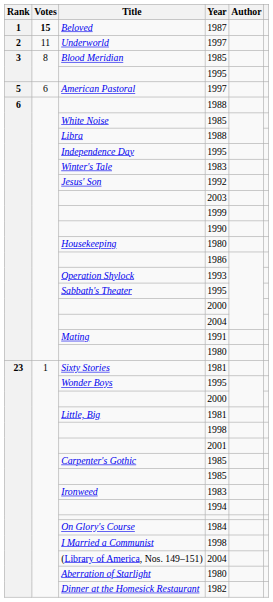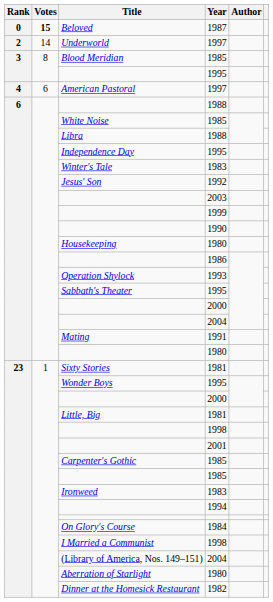 <table class="wikitable sortable" style="margin-left: auto; margin-right: auto; border: none;">
 <tr>
 <th scope="col">Rank</th>
 <th scope="col">Votes</th>
 <th scope="col">Title</th>
 <th scope="col">Year</th>
 <th scope="col">Author</th>
 <th scope="col"></th>
 </tr>
 <tr>
-<th scope="row">1</th>
+<th scope="row">0</th>
 <td style="text-align: center;"><strong>15</strong></td>
 <td><em><a href='#'>Beloved</a></em></td>
 <td>1987</td>
 <td></td>
 <td style="text-align: center;"></td>
 </tr>
 <tr style="vertical-align: top;">
 <th scope="row">2</th>
-<td style="text-align: center;">11</td>
+<td style="text-align: center;">14</td>
 <td><em><a href='#'>Underworld</a></em></td>
 <td>1997</td>
 <td></td>
 <td style="text-align: center;"></td>
 </tr>
 <tr style="vertical-align: top;">
 <th scope="row" rowspan="2">3</th>
 <td style="text-align: center;" rowspan="2">8</td>
 <td><em><a href='#'>Blood Meridian</a></em></td>
 <td>1985</td>
 <td></td>
 <td style="text-align: center;"></td>
 </tr>
 <tr>
 <td></td>
 <td>1995</td>
 <td></td>
 <td style="text-align: center;"></td>
 </tr>
 <tr>
-<th scope="row">5</th>
+<th scope="row">4</th>
 <td style="text-align: center;">6</td>
 <td><em><a href='#'>American Pastoral</a></em></td>
 <td>1997</td>
 <td></td>
 <td style="text-align: center;"></td>
 </tr>
 <tr style="vertical-align: top;">
 <th scope="row" rowspan="17">6</th>
 <td style="text-align: center;" rowspan="17"></td>
 <td></td>
 <td>1988</td>
 <td></td>
 <td style="text-align: center;"></td>
 </tr>
 <tr style="vertical-align: top;">
 <td><em><a href='#'>White Noise</a></em></td>
 <td>1985</td>
 <td rowspan="2"></td>
 <td style="text-align: center;"></td>
 </tr>
 <tr>
 <td><em><a href='#'>Libra</a></em></td>
 <td>1988</td>
 <td style="text-align: center;"></td>
 </tr>
 <tr>
 <td><em><a href='#'>Independence Day</a></em></td>
 <td>1995</td>
 <td></td>
 <td style="text-align: center;"></td>
 </tr>
 <tr>
 <td><em><a href='#'>Winter's Tale</a></em></td>
 <td>1983</td>
 <td></td>
 <td style="text-align: center;"></td>
 </tr>
 <tr>
 <td><em><a href='#'>Jesus' Son</a></em></td>
 <td>1992</td>
 <td></td>
 <td style="text-align: center;"></td>
 </tr>
 <tr>
 <td><em></em></td>
 <td>2003</td>
 <td></td>
 <td style="text-align: center;"></td>
 </tr>
 <tr>
 <td></td>
 <td>1999</td>
 <td></td>
 <td style="text-align: center;"></td>
 </tr>
 <tr>
 <td><em></em></td>
 <td>1990</td>
 <td></td>
 <td style="text-align: center;"></td>
 </tr>
 <tr>
 <td><em><a href='#'>Housekeeping</a></em></td>
 <td>1980</td>
 <td></td>
 <td style="text-align: center;"></td>
 </tr>
 <tr style="vertical-align: top;">
 <td><em></em></td>
 <td>1986</td>
 <td rowspan="5"></td>
 <td style="text-align: center;"></td>
 </tr>
 <tr>
 <td><em><a href='#'>Operation Shylock</a></em></td>
 <td>1993</td>
 <td style="text-align: center;"></td>
 </tr>
 <tr>
 <td><em><a href='#'>Sabbath's Theater</a></em></td>
 <td>1995</td>
 <td style="text-align: center;"></td>
 </tr>
 <tr>
 <td><em></em></td>
 <td>2000</td>
 <td style="text-align: center;"></td>
 </tr>
 <tr>
 <td><em></em></td>
 <td>2004</td>
 <td style="text-align: center;"></td>
 </tr>
 <tr>
 <td><em><a href='#'>Mating</a></em></td>
 <td>1991</td>
 <td></td>
 <td style="text-align: center;"></td>
 </tr>
 <tr>
 <td><em></em></td>
 <td>1980</td>
 <td></td>
 <td style="text-align: center;"></td>
 </tr>
 <tr style="vertical-align: top;">
 <th scope="row" rowspan="16">23</th>
 <td style="text-align: center;" rowspan="16">1</td>
 <td><em><a href='#'>Sixty Stories</a></em></td>
 <td>1981</td>
 <td></td>
 <td style="text-align: center;"></td>
 </tr>
 <tr>
 <td><em><a href='#'>Wonder Boys</a></em></td>
 <td>1995</td>
 <td rowspan="2"></td>
 <td style="text-align: center;"></td>
 </tr>
 <tr>
 <td><em></em></td>
 <td>2000</td>
 <td style="text-align: center;"></td>
 </tr>
 <tr>
 <td><em><a href='#'>Little, Big</a></em></td>
 <td>1981</td>
 <td></td>
 <td style="text-align: center;"></td>
 </tr>
 <tr>
 <td><em></em></td>
 <td>1998</td>
 <td></td>
 <td style="text-align: center;"></td>
 </tr>
 <tr>
 <td><em></em></td>
 <td>2001</td>
 <td></td>
 <td style="text-align: center;"></td>
 </tr>
 <tr>
 <td><em><a href='#'>Carpenter's Gothic</a></em></td>
 <td>1985</td>
 <td></td>
 <td style="text-align: center;"></td>
 </tr>
 <tr>
 <td><em></em></td>
 <td>1985</td>
 <td></td>
 <td style="text-align: center;"></td>
 </tr>
 <tr>
 <td><em><a href='#'>Ironweed</a></em></td>
 <td>1983</td>
 <td></td>
 <td style="text-align: center;"></td>
 </tr>
 <tr>
 <td><em></em></td>
 <td>1994</td>
 <td></td>
 <td style="text-align: center;"></td>
 </tr>
 <tr>
 <td></td>
 <td></td>
 <td></td>
 <td style="text-align: center;"></td>
 </tr>
 <tr>
 <td><em><a href='#'>On Glory's Course</a></em></td>
 <td>1984</td>
 <td></td>
 <td style="text-align: center;"></td>
 </tr>
 <tr>
 <td><em><a href='#'>I Married a Communist</a></em></td>
 <td>1998</td>
 <td></td>
 <td style="text-align: center;"></td>
 </tr>
 <tr>
 <td><em></em> (<a href='#'>Library of America</a>, Nos. 149–151)</td>
 <td>2004</td>
 <td></td>
 <td style="text-align: center;"></td>
 </tr>
 <tr>
 <td><em><a href='#'>Aberration of Starlight</a></em></td>
 <td>1980</td>
 <td></td>
 <td style="text-align: center;"></td>
 </tr>
 <tr>
 <td><em><a href='#'>Dinner at the Homesick Restaurant</a></em></td>
 <td>1982</td>
 <td></td>
 <td style="text-align: center;"></td>
 </tr>
 </table>
